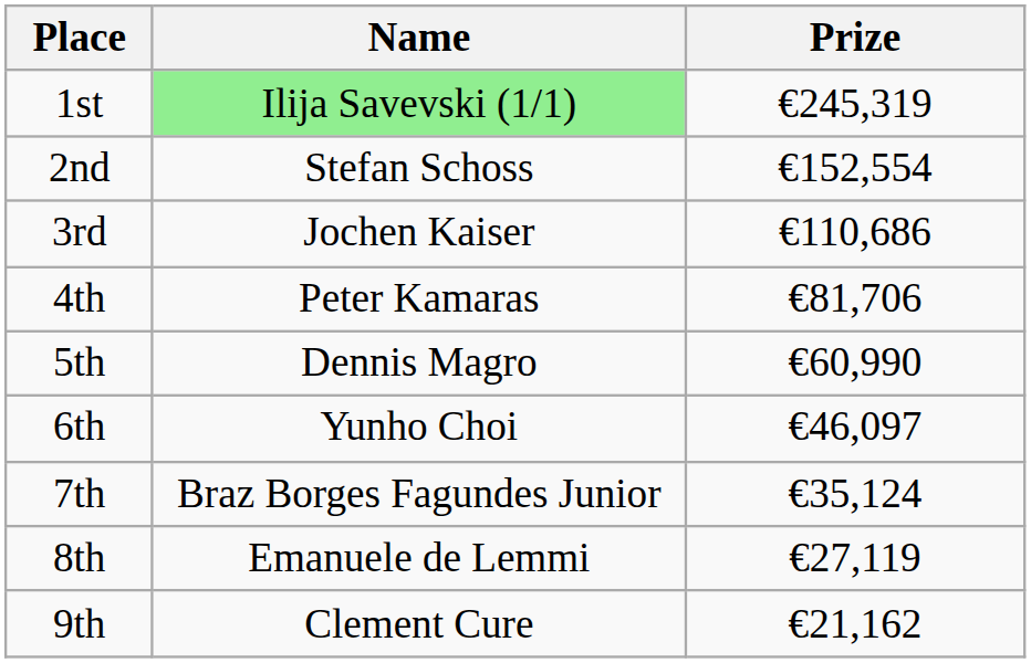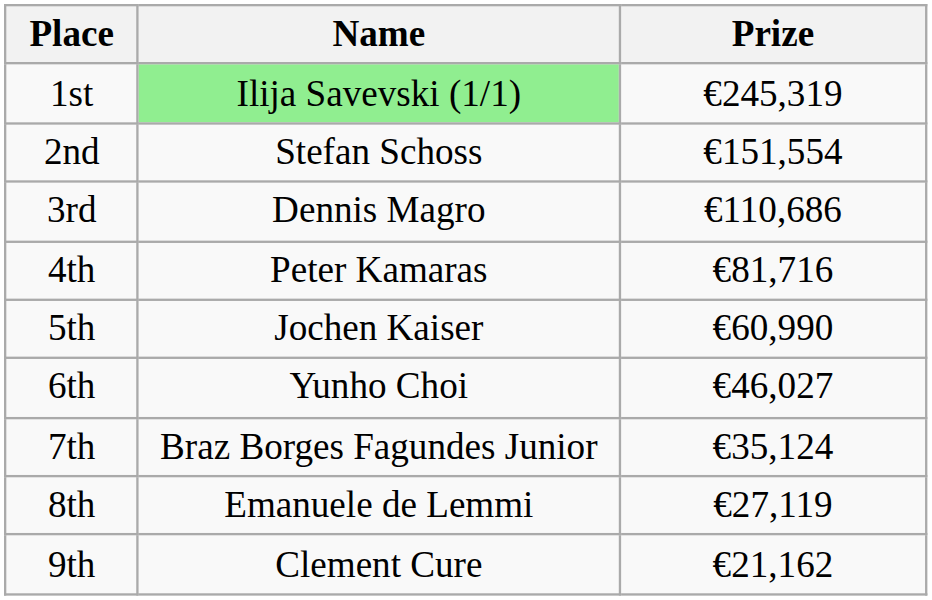 <table class="wikitable">
 <tr>
 <th width="50">Place</th>
 <th width="200">Name</th>
 <th width="125">Prize</th>
 </tr>
 <tr>
 <td align = "center">1st</td>
 <td align = "center" style="background: lightgreen;">Ilija Savevski (1/1)</td>
 <td align="center">€245,319</td>
 </tr>
 <tr>
 <td align = "center">2nd</td>
 <td align = "center">Stefan Schoss</td>
-<td align="center">€152,554</td>
+<td align="center">€151,554</td>
 </tr>
 <tr>
 <td align = "center">3rd</td>
-<td align = "center">Jochen Kaiser</td>
+<td align = "center">Dennis Magro</td>
 <td align="center">€110,686</td>
 </tr>
 <tr>
 <td align = "center">4th</td>
 <td align = "center">Peter Kamaras</td>
-<td align="center">€81,706</td>
+<td align="center">€81,716</td>
 </tr>
 <tr>
 <td align = "center">5th</td>
-<td align = "center">Dennis Magro</td>
+<td align = "center">Jochen Kaiser</td>
 <td align="center">€60,990</td>
 </tr>
 <tr>
 <td align = "center">6th</td>
 <td align = "center">Yunho Choi</td>
-<td align="center">€46,097</td>
+<td align="center">€46,027</td>
 </tr>
 <tr>
 <td align = "center">7th</td>
 <td align = "center">Braz Borges Fagundes Junior</td>
 <td align="center">€35,124</td>
 </tr>
 <tr>
 <td align = "center">8th</td>
 <td align = "center">Emanuele de Lemmi</td>
 <td align="center">€27,119</td>
 </tr>
 <tr>
 <td align = "center">9th</td>
 <td align = "center">Clement Cure</td>
 <td align="center">€21,162</td>
 </tr>
 </table>
